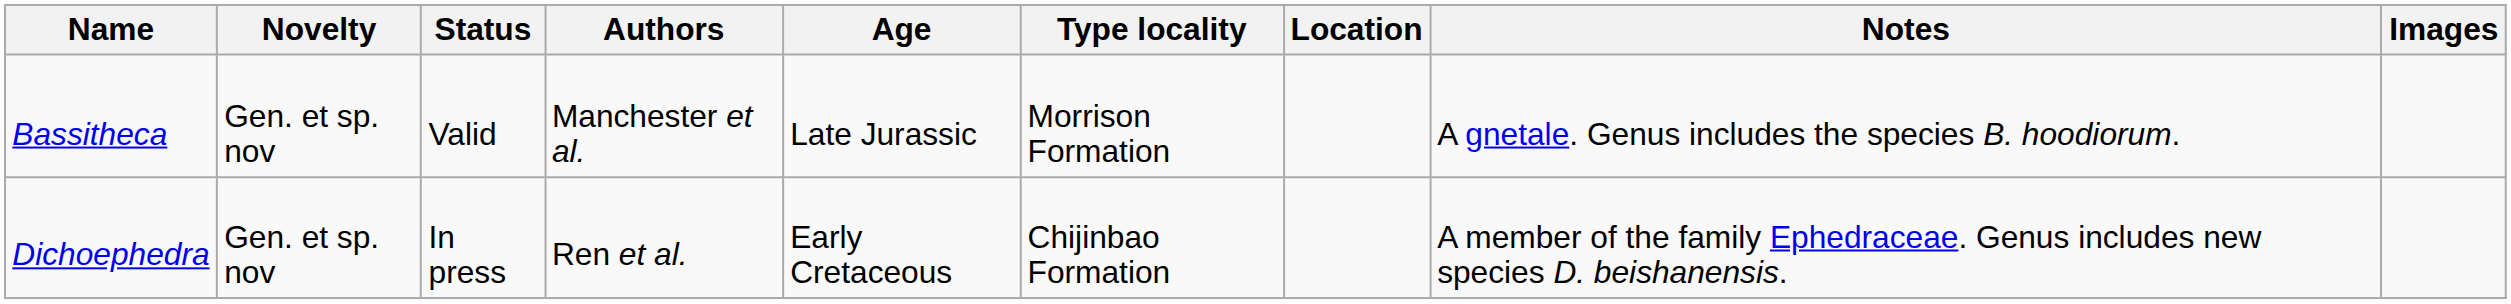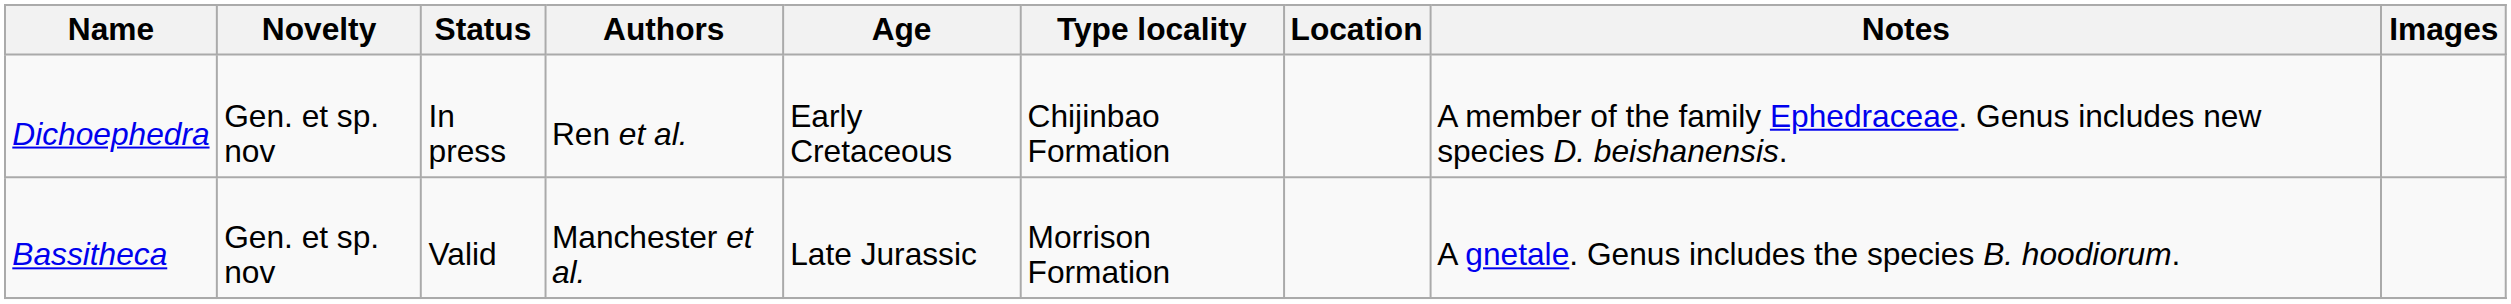 <table class="wikitable sortable" align="center" width="100%">
 <tr>
 <th>Name</th>
 <th>Novelty</th>
 <th>Status</th>
 <th>Authors</th>
 <th>Age</th>
 <th>Type locality</th>
 <th>Location</th>
 <th>Notes</th>
 <th>Images</th>
 </tr>
 <tr>
+<td><br><em><a href='#'>Dichoephedra</a></em></td>
+<td><br>Gen. et sp. nov</td>
+<td><br>In press</td>
+<td><br>Ren <em>et al.</em></td>
+<td><br>Early Cretaceous</td>
+<td><br>Chijinbao Formation</td>
+<td><br></td>
+<td><br>A member of the family <a href='#'>Ephedraceae</a>. Genus includes new species <em>D. beishanensis</em>.</td>
+<td></td>
+</tr>
+<tr>
 <td><br><em><a href='#'>Bassitheca</a></em></td>
 <td><br>Gen. et sp. nov</td>
 <td><br>Valid</td>
 <td><br>Manchester <em>et al.</em></td>
 <td><br>Late Jurassic</td>
 <td><br>Morrison Formation</td>
 <td><br> </td>
 <td><br>A <a href='#'>gnetale</a>. Genus includes the species <em>B. hoodiorum</em>.</td>
 <td></td>
 </tr>
 <tr>
-<td><br><em><a href='#'>Dichoephedra</a></em></td>
-<td><br>Gen. et sp. nov</td>
-<td><br>In press</td>
-<td><br>Ren <em>et al.</em></td>
-<td><br>Early Cretaceous</td>
-<td><br>Chijinbao Formation</td>
-<td><br></td>
-<td><br>A member of the family <a href='#'>Ephedraceae</a>. Genus includes new species <em>D. beishanensis</em>.</td>
-<td></td>
-</tr>
-<tr>
 </tr>
 </table>
